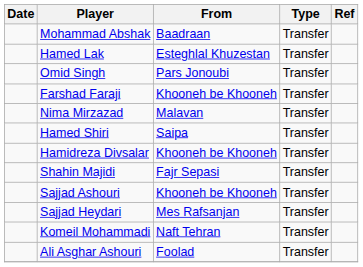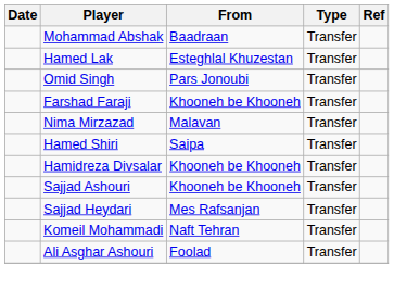 <table class="wikitable">
 <tr>
 <th><strong>Date</strong></th>
 <th><strong>Player</strong></th>
 <th><strong>From</strong></th>
 <th><strong>Type</strong></th>
 <th><strong>Ref</strong></th>
 </tr>
 <tr>
 <td></td>
 <td> <a href='#'>Mohammad Abshak</a></td>
 <td> <a href='#'>Baadraan</a></td>
 <td>Transfer</td>
 <td></td>
 </tr>
 <tr>
 <td></td>
 <td> <a href='#'>Hamed Lak</a></td>
 <td> <a href='#'>Esteghlal Khuzestan</a></td>
 <td>Transfer</td>
 <td></td>
 </tr>
 <tr>
 <td></td>
 <td> <a href='#'>Omid Singh</a></td>
 <td> <a href='#'>Pars Jonoubi</a></td>
 <td>Transfer</td>
 <td></td>
 </tr>
 <tr>
 <td></td>
 <td> <a href='#'>Farshad Faraji</a></td>
 <td> <a href='#'>Khooneh be Khooneh</a></td>
 <td>Transfer</td>
 <td></td>
 </tr>
 <tr>
 <td></td>
 <td> <a href='#'>Nima Mirzazad</a></td>
 <td> <a href='#'>Malavan</a></td>
 <td>Transfer</td>
 <td></td>
 </tr>
 <tr>
 <td></td>
 <td> <a href='#'>Hamed Shiri</a></td>
 <td> <a href='#'>Saipa</a></td>
 <td>Transfer</td>
 <td></td>
 </tr>
 <tr>
 <td></td>
 <td> <a href='#'>Hamidreza Divsalar</a></td>
 <td> <a href='#'>Khooneh be Khooneh</a></td>
 <td>Transfer</td>
 <td></td>
 </tr>
 <tr>
 <td></td>
-<td> <a href='#'>Shahin Majidi</a></td>
-<td> <a href='#'>Fajr Sepasi</a></td>
-<td>Transfer</td>
-<td></td>
-</tr>
-<tr>
-<td></td>
 <td> <a href='#'>Sajjad Ashouri</a></td>
 <td> <a href='#'>Khooneh be Khooneh</a></td>
 <td>Transfer</td>
 <td></td>
 </tr>
 <tr>
 <td></td>
 <td> <a href='#'>Sajjad Heydari</a></td>
 <td> <a href='#'>Mes Rafsanjan</a></td>
 <td>Transfer</td>
 <td></td>
 </tr>
 <tr>
 <td></td>
 <td> <a href='#'>Komeil Mohammadi</a></td>
 <td> <a href='#'>Naft Tehran</a></td>
 <td>Transfer</td>
 <td></td>
 </tr>
 <tr>
 <td></td>
 <td> <a href='#'>Ali Asghar Ashouri</a></td>
 <td> <a href='#'>Foolad</a></td>
 <td>Transfer</td>
 <td></td>
 </tr>
 <tr>
 </tr>
 </table>
